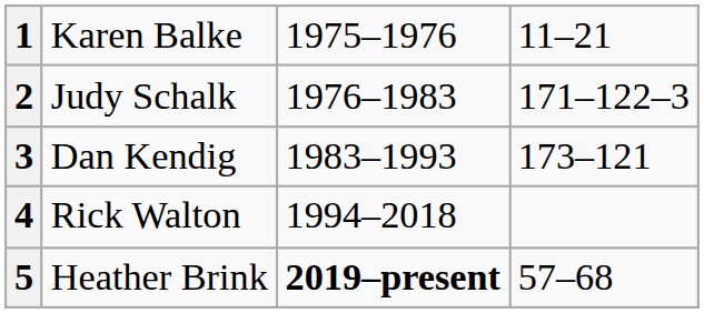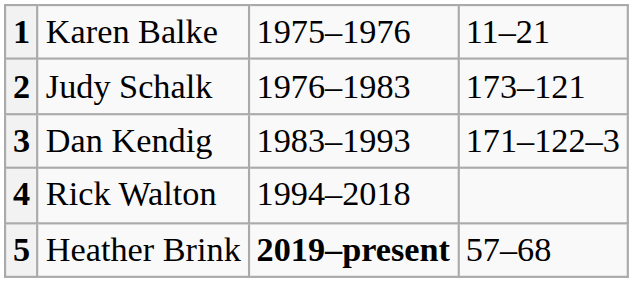 <table class=wikitable>
 <tr>
 <th>1</th>
 <td>Karen Balke</td>
 <td>1975–1976</td>
 <td>11–21 </td>
 </tr>
 <tr>
 <th>2</th>
 <td>Judy Schalk</td>
 <td>1976–1983</td>
-<td>171–122–3 </td>
+<td>173–121 </td>
 </tr>
 <tr>
 <th>3</th>
 <td>Dan Kendig</td>
 <td>1983–1993</td>
-<td>173–121 </td>
+<td>171–122–3 </td>
 </tr>
 <tr>
 <th>4</th>
 <td>Rick Walton</td>
 <td>1994–2018</td>
 <td> </td>
 </tr>
 <tr>
 <th>5</th>
 <td>Heather Brink</td>
 <td><strong>2019–present</strong></td>
 <td>57–68 </td>
 </tr>
 </table>
